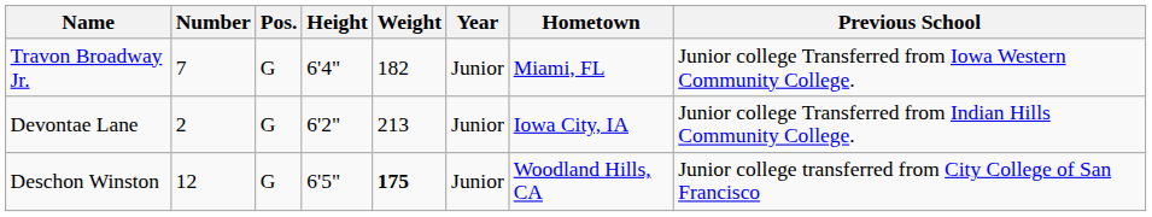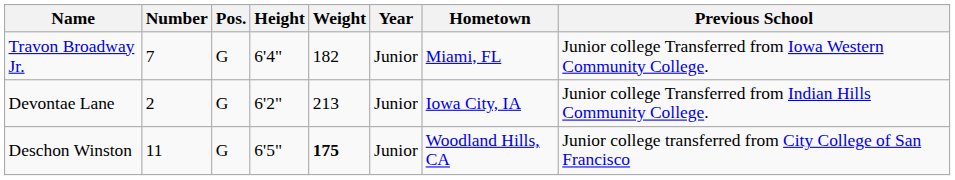 <table class="wikitable sortable" border="1">
 <tr>
 <th>Name</th>
 <th>Number</th>
 <th>Pos.</th>
 <th>Height</th>
 <th>Weight</th>
 <th>Year</th>
 <th>Hometown</th>
 <th class="unsortable">Previous School</th>
 </tr>
 <tr>
 <td><a href='#'>Travon Broadway Jr.</a></td>
 <td>7</td>
 <td>G</td>
 <td>6'4"</td>
 <td>182</td>
 <td>Junior</td>
 <td><a href='#'>Miami, FL</a></td>
 <td>Junior college Transferred from <a href='#'>Iowa Western Community College</a>.</td>
 </tr>
 <tr>
 <td>Devontae Lane</td>
 <td>2</td>
 <td>G</td>
 <td>6'2"</td>
 <td>213</td>
 <td>Junior</td>
 <td><a href='#'>Iowa City, IA</a></td>
 <td>Junior college Transferred from <a href='#'>Indian Hills Community College</a>.</td>
 </tr>
 <tr>
 <td>Deschon Winston</td>
-<td>12</td>
+<td>11</td>
 <td>G</td>
 <td>6'5"</td>
 <td><strong>175</strong></td>
 <td>Junior</td>
 <td><a href='#'>Woodland Hills, CA</a></td>
 <td>Junior college transferred from <a href='#'>City College of San Francisco</a></td>
 </tr>
 </table>
